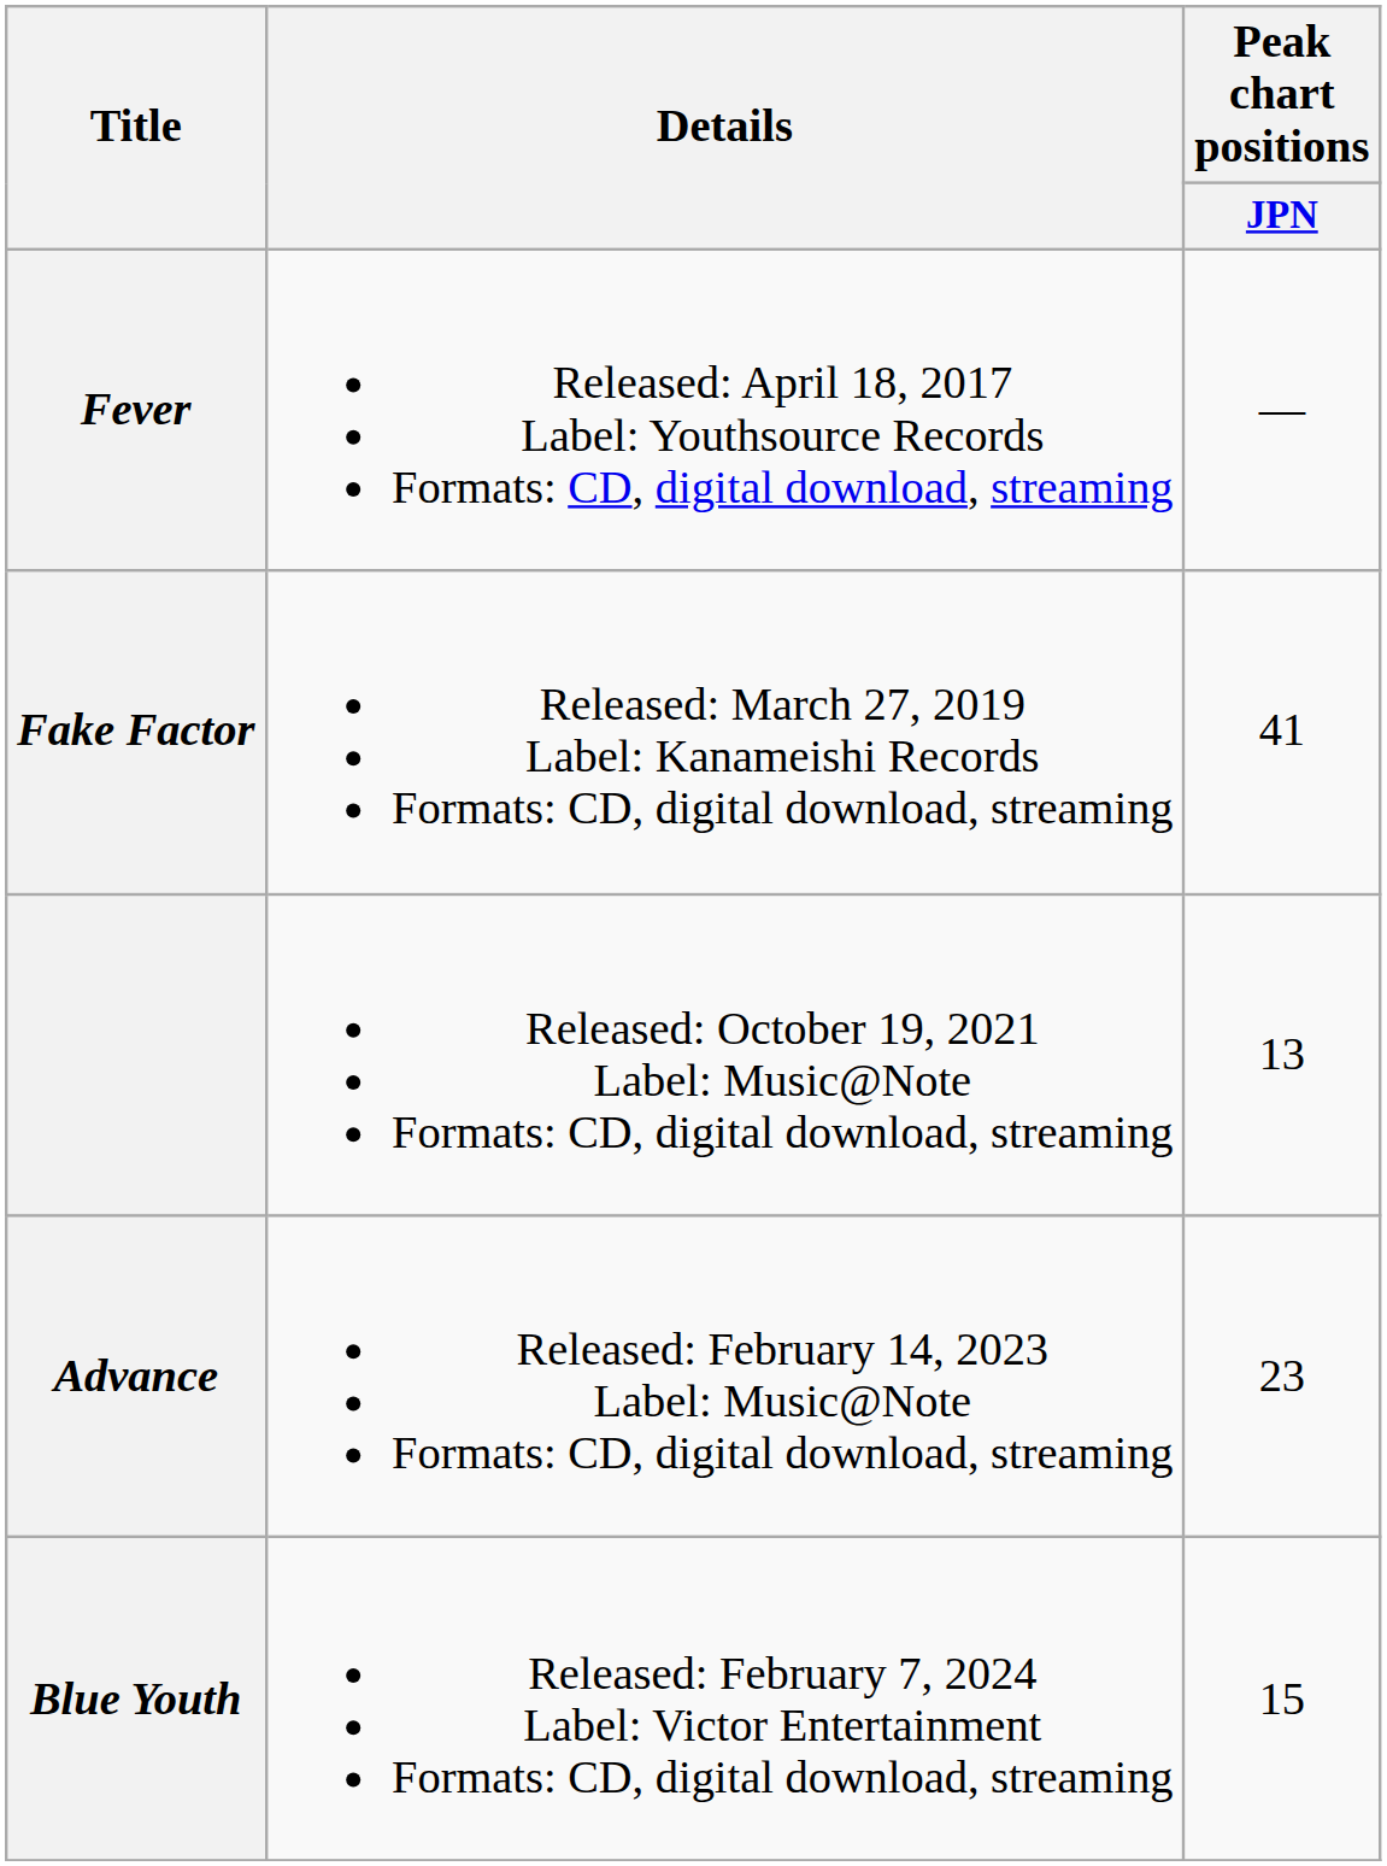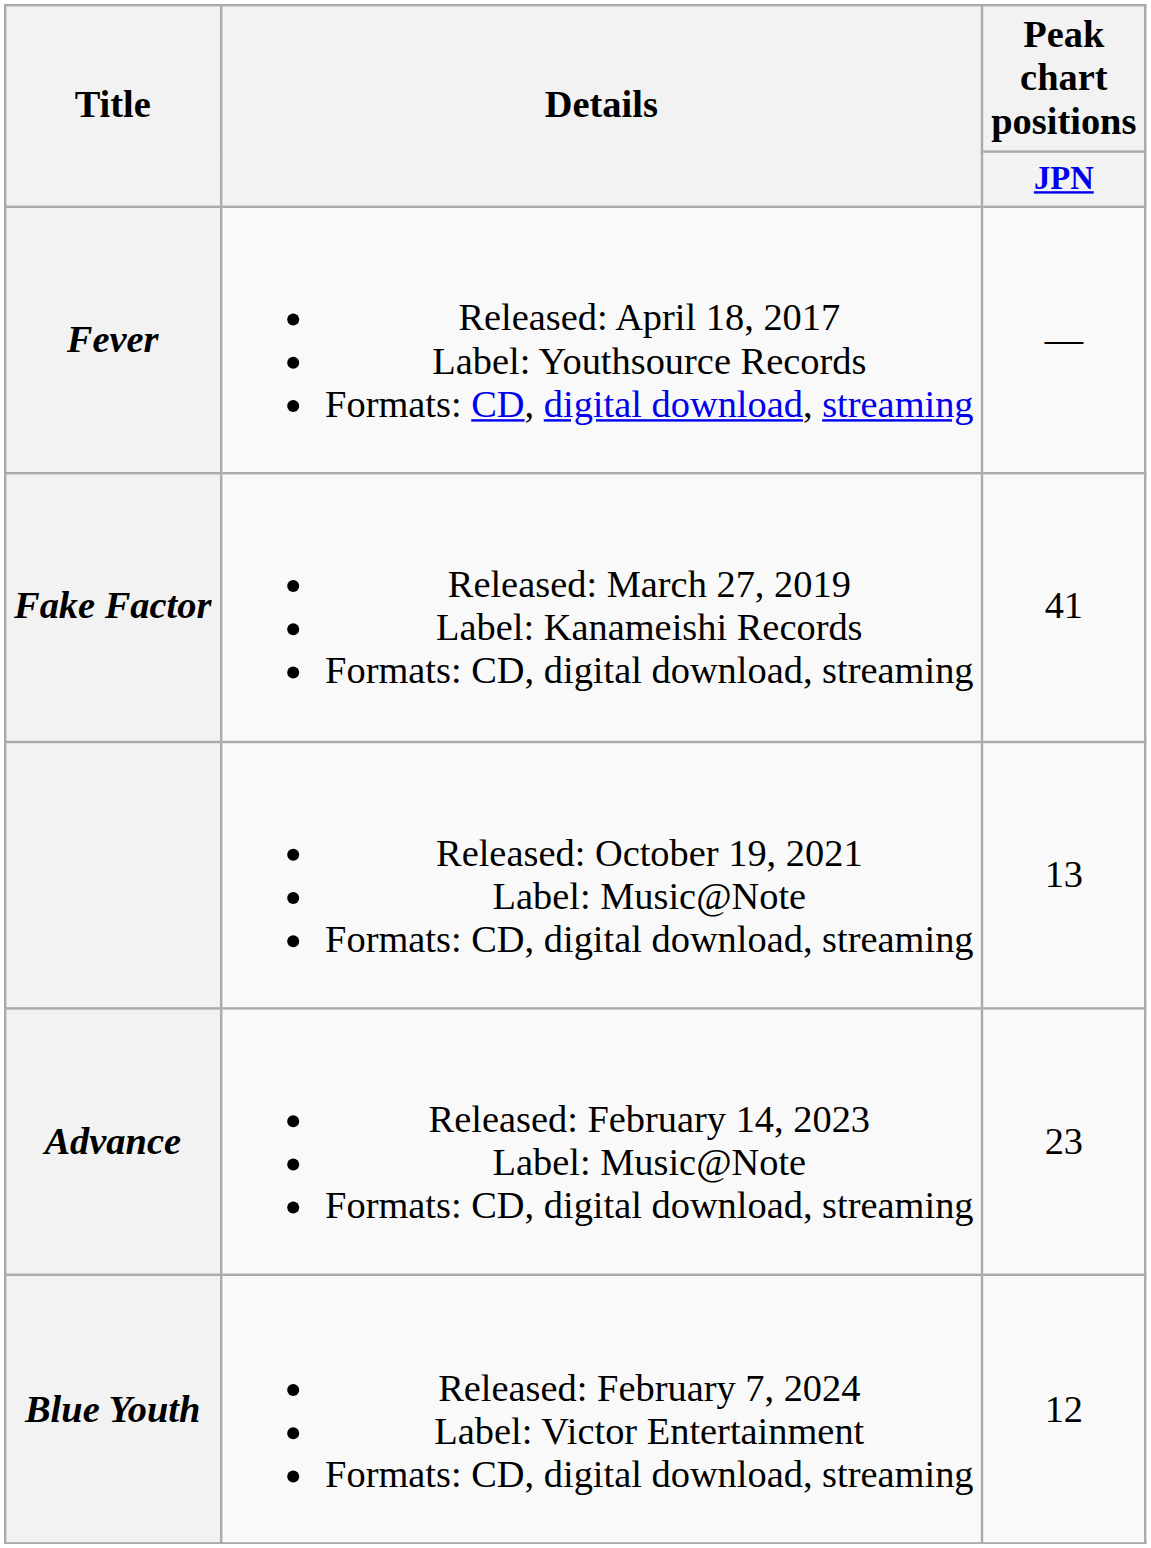 <table class="wikitable plainrowheaders" style="text-align:center;">
 <tr>
 <th scope="col" rowspan="2">Title</th>
 <th scope="col" rowspan="2">Details</th>
 <th scope="col" colspan="1">Peak chart positions</th>
 </tr>
 <tr>
 <th scope="col" style="width:2.75em;font-size:85%;"><a href='#'>JPN</a><br></th>
 </tr>
 <tr>
 <th scope="row"><em>Fever</em></th>
 <td><br><ul><li>Released: April 18, 2017</li><li>Label: Youthsource Records</li><li>Formats: <a href='#'>CD</a>, <a href='#'>digital download</a>, <a href='#'>streaming</a></li></ul></td>
 <td>—</td>
 </tr>
 <tr>
 <th scope="row"><em>Fake Factor</em></th>
 <td><br><ul><li>Released: March 27, 2019</li><li>Label: Kanameishi Records</li><li>Formats: CD, digital download, streaming</li></ul></td>
 <td>41</td>
 </tr>
 <tr>
 <th scope="row"></th>
 <td><br><ul><li>Released: October 19, 2021</li><li>Label: Music@Note</li><li>Formats: CD, digital download, streaming</li></ul></td>
 <td>13</td>
 </tr>
 <tr>
 <th scope="row"><em>Advance</em></th>
 <td><br><ul><li>Released: February 14, 2023</li><li>Label: Music@Note</li><li>Formats: CD, digital download, streaming</li></ul></td>
 <td>23</td>
 </tr>
 <tr>
 <th scope="row"><em>Blue Youth</em></th>
 <td><br><ul><li>Released: February 7, 2024</li><li>Label: Victor Entertainment</li><li>Formats: CD, digital download, streaming</li></ul></td>
-<td>15</td>
+<td>12</td>
 </tr>
 <tr>
 </tr>
 </table>
